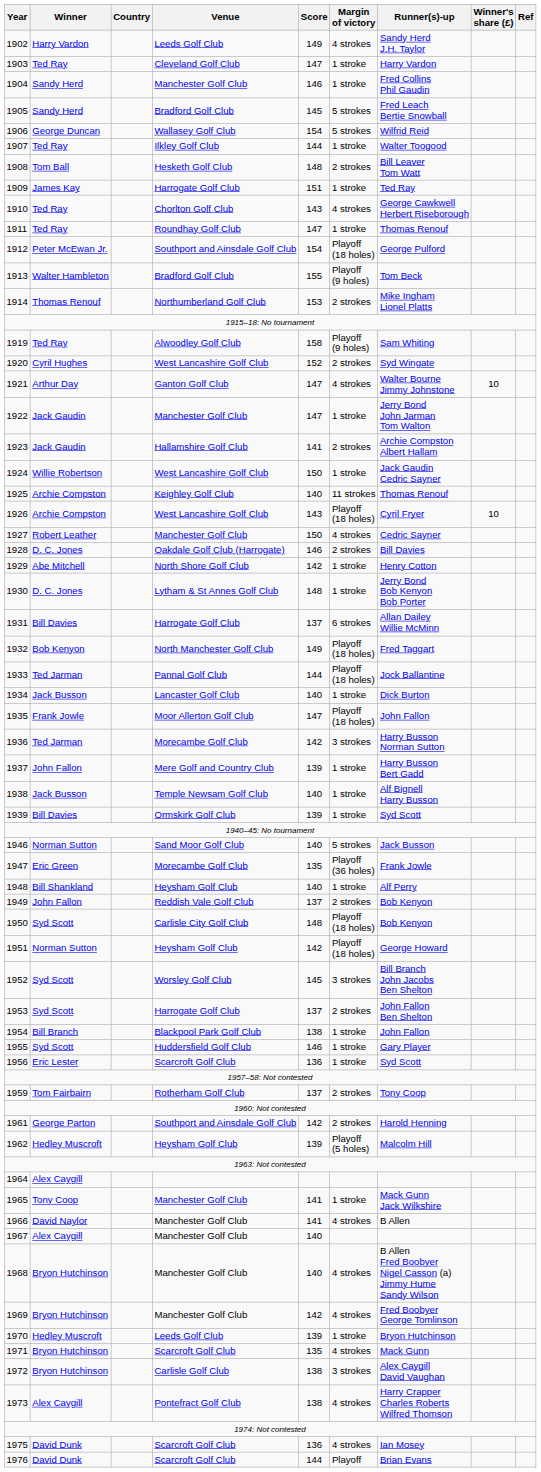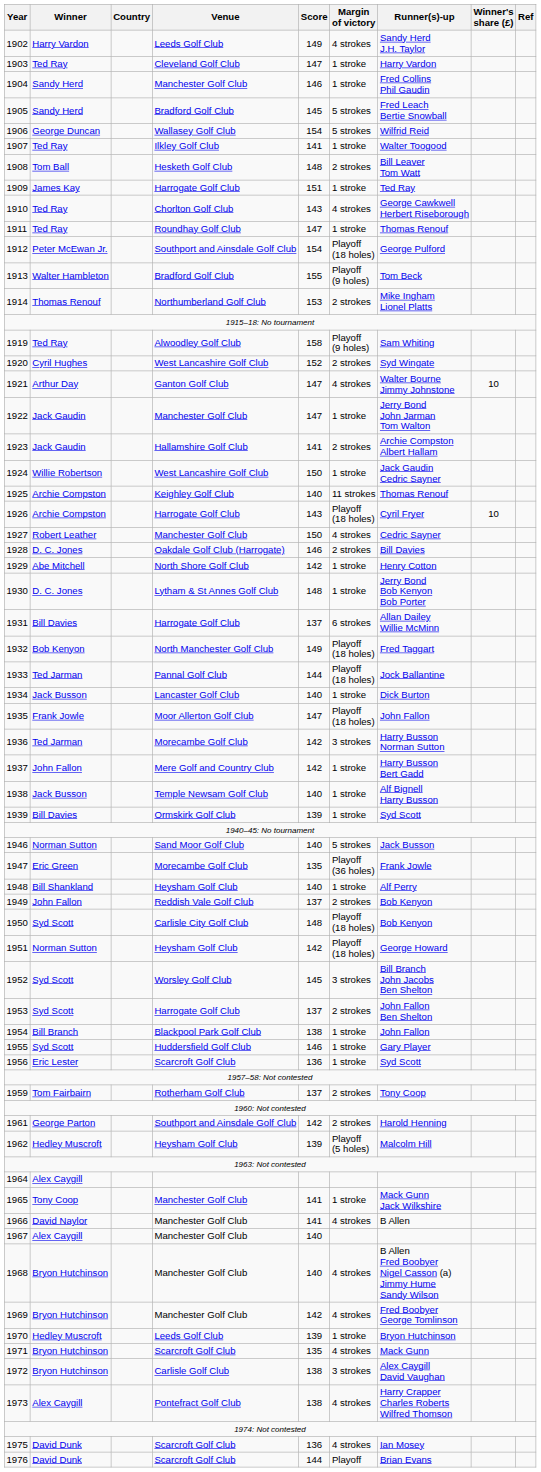 <table class="wikitable">
 <tr>
 <th>Year</th>
 <th>Winner</th>
 <th>Country</th>
 <th>Venue</th>
 <th>Score</th>
 <th>Margin<br>of victory</th>
 <th>Runner(s)-up</th>
 <th>Winner's<br>share (£)</th>
 <th>Ref</th>
 </tr>
 <tr>
 <td>1902</td>
 <td><a href='#'>Harry Vardon</a></td>
 <td></td>
 <td><a href='#'>Leeds Golf Club</a></td>
 <td align=center>149</td>
 <td>4 strokes</td>
 <td> <a href='#'>Sandy Herd</a><br> <a href='#'>J.H. Taylor</a></td>
 <td align=center></td>
 <td></td>
 </tr>
 <tr>
 <td>1903</td>
 <td><a href='#'>Ted Ray</a></td>
 <td></td>
 <td><a href='#'>Cleveland Golf Club</a></td>
 <td align=center>147</td>
 <td>1 stroke</td>
 <td> <a href='#'>Harry Vardon</a></td>
 <td align=center></td>
 <td></td>
 </tr>
 <tr>
 <td>1904</td>
 <td><a href='#'>Sandy Herd</a></td>
 <td></td>
 <td><a href='#'>Manchester Golf Club</a></td>
 <td align=center>146</td>
 <td>1 stroke</td>
 <td> <a href='#'>Fred Collins</a><br> <a href='#'>Phil Gaudin</a></td>
 <td align=center></td>
 <td></td>
 </tr>
 <tr>
 <td>1905</td>
 <td><a href='#'>Sandy Herd</a></td>
 <td></td>
 <td><a href='#'>Bradford Golf Club</a></td>
 <td align=center>145</td>
 <td>5 strokes</td>
 <td> <a href='#'>Fred Leach</a><br> <a href='#'>Bertie Snowball</a></td>
 <td align=center></td>
 <td></td>
 </tr>
 <tr>
 <td>1906</td>
 <td><a href='#'>George Duncan</a></td>
 <td></td>
 <td><a href='#'>Wallasey Golf Club</a></td>
 <td align=center>154</td>
 <td>5 strokes</td>
 <td> <a href='#'>Wilfrid Reid</a></td>
 <td align=center></td>
 <td></td>
 </tr>
 <tr>
 <td>1907</td>
 <td><a href='#'>Ted Ray</a></td>
 <td></td>
 <td><a href='#'>Ilkley Golf Club</a></td>
-<td align=center>144</td>
+<td align=center>141</td>
 <td>1 stroke</td>
 <td> <a href='#'>Walter Toogood</a></td>
 <td align=center></td>
 <td></td>
 </tr>
 <tr>
 <td>1908</td>
 <td><a href='#'>Tom Ball</a></td>
 <td></td>
 <td><a href='#'>Hesketh Golf Club</a></td>
 <td align=center>148</td>
 <td>2 strokes</td>
 <td> <a href='#'>Bill Leaver</a><br> <a href='#'>Tom Watt</a></td>
 <td align=center></td>
 <td></td>
 </tr>
 <tr>
 <td>1909</td>
 <td><a href='#'>James Kay</a></td>
 <td></td>
 <td><a href='#'>Harrogate Golf Club</a></td>
 <td align=center>151</td>
 <td>1 stroke</td>
 <td> <a href='#'>Ted Ray</a></td>
 <td align=center></td>
 <td></td>
 </tr>
 <tr>
 <td>1910</td>
 <td><a href='#'>Ted Ray</a></td>
 <td></td>
 <td><a href='#'>Chorlton Golf Club</a></td>
 <td align=center>143</td>
 <td>4 strokes</td>
 <td> <a href='#'>George Cawkwell</a><br> <a href='#'>Herbert Riseborough</a></td>
 <td align=center></td>
 <td></td>
 </tr>
 <tr>
 <td>1911</td>
 <td><a href='#'>Ted Ray</a></td>
 <td></td>
 <td><a href='#'>Roundhay Golf Club</a></td>
 <td align=center>147</td>
 <td>1 stroke</td>
 <td> <a href='#'>Thomas Renouf</a></td>
 <td align=center></td>
 <td></td>
 </tr>
 <tr>
 <td>1912</td>
 <td><a href='#'>Peter McEwan Jr.</a></td>
 <td></td>
 <td><a href='#'>Southport and Ainsdale Golf Club</a></td>
 <td align=center>154</td>
 <td>Playoff<br>(18 holes)</td>
 <td> <a href='#'>George Pulford</a></td>
 <td align=center></td>
 <td></td>
 </tr>
 <tr>
 <td>1913</td>
 <td><a href='#'>Walter Hambleton</a></td>
 <td></td>
 <td><a href='#'>Bradford Golf Club</a></td>
 <td align=center>155</td>
 <td>Playoff<br>(9 holes)</td>
 <td> <a href='#'>Tom Beck</a></td>
 <td align=center></td>
 <td></td>
 </tr>
 <tr>
 <td>1914</td>
 <td><a href='#'>Thomas Renouf</a></td>
 <td></td>
 <td><a href='#'>Northumberland Golf Club</a></td>
 <td align=center>153</td>
 <td>2 strokes</td>
 <td> <a href='#'>Mike Ingham</a><br> <a href='#'>Lionel Platts</a></td>
 <td align=center></td>
 <td></td>
 </tr>
 <tr>
 <td colspan=9 align=center><small><em>1915–18: No tournament</em></small></td>
 </tr>
 <tr>
 <td>1919</td>
 <td><a href='#'>Ted Ray</a></td>
 <td></td>
 <td><a href='#'>Alwoodley Golf Club</a></td>
 <td align=center>158</td>
 <td>Playoff<br>(9 holes)</td>
 <td> <a href='#'>Sam Whiting</a></td>
 <td align=center></td>
 <td></td>
 </tr>
 <tr>
 <td>1920</td>
 <td><a href='#'>Cyril Hughes</a></td>
 <td></td>
 <td><a href='#'>West Lancashire Golf Club</a></td>
 <td align=center>152</td>
 <td>2 strokes</td>
 <td> <a href='#'>Syd Wingate</a></td>
 <td align=center></td>
 <td></td>
 </tr>
 <tr>
 <td>1921</td>
 <td><a href='#'>Arthur Day</a></td>
 <td></td>
 <td><a href='#'>Ganton Golf Club</a></td>
 <td align=center>147</td>
 <td>4 strokes</td>
 <td> <a href='#'>Walter Bourne</a><br> <a href='#'>Jimmy Johnstone</a></td>
 <td align=center>10</td>
 <td></td>
 </tr>
 <tr>
 <td>1922</td>
 <td><a href='#'>Jack Gaudin</a></td>
 <td></td>
 <td><a href='#'>Manchester Golf Club</a></td>
 <td align=center>147</td>
 <td>1 stroke</td>
 <td> <a href='#'>Jerry Bond</a><br> <a href='#'>John Jarman</a><br> <a href='#'>Tom Walton</a></td>
 <td align=center></td>
 <td></td>
 </tr>
 <tr>
 <td>1923</td>
 <td><a href='#'>Jack Gaudin</a></td>
 <td></td>
 <td><a href='#'>Hallamshire Golf Club</a></td>
 <td align=center>141</td>
 <td>2 strokes</td>
 <td> <a href='#'>Archie Compston</a><br> <a href='#'>Albert Hallam</a></td>
 <td align=center></td>
 <td></td>
 </tr>
 <tr>
 <td>1924</td>
 <td><a href='#'>Willie Robertson</a></td>
 <td></td>
 <td><a href='#'>West Lancashire Golf Club</a></td>
 <td align=center>150</td>
 <td>1 stroke</td>
 <td> <a href='#'>Jack Gaudin</a><br> <a href='#'>Cedric Sayner</a></td>
 <td align=center></td>
 <td></td>
 </tr>
 <tr>
 <td>1925</td>
 <td><a href='#'>Archie Compston</a></td>
 <td></td>
 <td><a href='#'>Keighley Golf Club</a></td>
 <td align=center>140</td>
 <td>11 strokes</td>
 <td> <a href='#'>Thomas Renouf</a></td>
 <td align=center></td>
 <td></td>
 </tr>
 <tr>
 <td>1926</td>
 <td><a href='#'>Archie Compston</a></td>
 <td></td>
-<td><a href='#'>West Lancashire Golf Club</a></td>
+<td><a href='#'>Harrogate Golf Club</a></td>
 <td align=center>143</td>
 <td>Playoff<br>(18 holes)</td>
 <td> <a href='#'>Cyril Fryer</a></td>
 <td align=center>10</td>
 <td></td>
 </tr>
 <tr>
 <td>1927</td>
 <td><a href='#'>Robert Leather</a></td>
 <td></td>
 <td><a href='#'>Manchester Golf Club</a></td>
 <td align=center>150</td>
 <td>4 strokes</td>
 <td> <a href='#'>Cedric Sayner</a></td>
 <td align=center></td>
 <td></td>
 </tr>
 <tr>
 <td>1928</td>
 <td><a href='#'>D. C. Jones</a></td>
 <td></td>
 <td><a href='#'>Oakdale Golf Club (Harrogate)</a></td>
 <td align=center>146</td>
 <td>2 strokes</td>
 <td> <a href='#'>Bill Davies</a></td>
 <td align=center></td>
 <td></td>
 </tr>
 <tr>
 <td>1929</td>
 <td><a href='#'>Abe Mitchell</a></td>
 <td></td>
 <td><a href='#'>North Shore Golf Club</a></td>
 <td align=center>142</td>
 <td>1 stroke</td>
 <td> <a href='#'>Henry Cotton</a></td>
 <td align=center></td>
 <td></td>
 </tr>
 <tr>
 <td>1930</td>
 <td><a href='#'>D. C. Jones</a></td>
 <td></td>
 <td><a href='#'>Lytham & St Annes Golf Club</a></td>
 <td align=center>148</td>
 <td>1 stroke</td>
 <td> <a href='#'>Jerry Bond</a><br> <a href='#'>Bob Kenyon</a><br> <a href='#'>Bob Porter</a></td>
 <td align=center></td>
 <td></td>
 </tr>
 <tr>
 <td>1931</td>
 <td><a href='#'>Bill Davies</a></td>
 <td></td>
 <td><a href='#'>Harrogate Golf Club</a></td>
 <td align=center>137</td>
 <td>6 strokes</td>
 <td> <a href='#'>Allan Dailey</a><br> <a href='#'>Willie McMinn</a></td>
 <td align=center></td>
 <td></td>
 </tr>
 <tr>
 <td>1932</td>
 <td><a href='#'>Bob Kenyon</a></td>
 <td></td>
 <td><a href='#'>North Manchester Golf Club</a></td>
 <td align=center>149</td>
 <td>Playoff<br>(18 holes)</td>
 <td> <a href='#'>Fred Taggart</a></td>
 <td align=center></td>
 <td></td>
 </tr>
 <tr>
 <td>1933</td>
 <td><a href='#'>Ted Jarman</a></td>
 <td></td>
 <td><a href='#'>Pannal Golf Club</a></td>
 <td align=center>144</td>
 <td>Playoff<br>(18 holes)</td>
 <td> <a href='#'>Jock Ballantine</a></td>
 <td align=center></td>
 <td></td>
 </tr>
 <tr>
 <td>1934</td>
 <td><a href='#'>Jack Busson</a></td>
 <td></td>
 <td><a href='#'>Lancaster Golf Club</a></td>
 <td align=center>140</td>
 <td>1 stroke</td>
 <td> <a href='#'>Dick Burton</a></td>
 <td align=center></td>
 <td></td>
 </tr>
 <tr>
 <td>1935</td>
 <td><a href='#'>Frank Jowle</a></td>
 <td></td>
 <td><a href='#'>Moor Allerton Golf Club</a></td>
 <td align=center>147</td>
 <td>Playoff<br>(18 holes)</td>
 <td> <a href='#'>John Fallon</a></td>
 <td align=center></td>
 <td></td>
 </tr>
 <tr>
 <td>1936</td>
 <td><a href='#'>Ted Jarman</a></td>
 <td></td>
 <td><a href='#'>Morecambe Golf Club</a></td>
 <td align=center>142</td>
 <td>3 strokes</td>
 <td> <a href='#'>Harry Busson</a><br> <a href='#'>Norman Sutton</a></td>
 <td align=center></td>
 <td></td>
 </tr>
 <tr>
 <td>1937</td>
 <td><a href='#'>John Fallon</a></td>
 <td></td>
 <td><a href='#'>Mere Golf and Country Club</a></td>
-<td align=center>139</td>
+<td align=center>142</td>
 <td>1 stroke</td>
 <td> <a href='#'>Harry Busson</a><br> <a href='#'>Bert Gadd</a></td>
 <td align=center></td>
 <td></td>
 </tr>
 <tr>
 <td>1938</td>
 <td><a href='#'>Jack Busson</a></td>
 <td></td>
 <td><a href='#'>Temple Newsam Golf Club</a></td>
 <td align=center>140</td>
 <td>1 stroke</td>
 <td> <a href='#'>Alf Bignell</a><br> <a href='#'>Harry Busson</a></td>
 <td align=center></td>
 <td></td>
 </tr>
 <tr>
 <td>1939</td>
 <td><a href='#'>Bill Davies</a></td>
 <td></td>
 <td><a href='#'>Ormskirk Golf Club</a></td>
 <td align=center>139</td>
 <td>1 stroke</td>
 <td> <a href='#'>Syd Scott</a></td>
 <td align=center></td>
 <td></td>
 </tr>
 <tr>
 <td colspan=9 align=center><small><em>1940–45: No tournament</em></small></td>
 </tr>
 <tr>
 <td>1946</td>
 <td><a href='#'>Norman Sutton</a></td>
 <td></td>
 <td><a href='#'>Sand Moor Golf Club</a></td>
 <td align=center>140</td>
 <td>5 strokes</td>
 <td> <a href='#'>Jack Busson</a></td>
 <td align=center></td>
 <td></td>
 </tr>
 <tr>
 <td>1947</td>
 <td><a href='#'>Eric Green</a></td>
 <td></td>
 <td><a href='#'>Morecambe Golf Club</a></td>
 <td align=center>135</td>
 <td>Playoff<br>(36 holes)</td>
 <td> <a href='#'>Frank Jowle</a></td>
 <td align=center></td>
 <td></td>
 </tr>
 <tr>
 <td>1948</td>
 <td><a href='#'>Bill Shankland</a></td>
 <td></td>
 <td><a href='#'>Heysham Golf Club</a></td>
 <td align=center>140</td>
 <td>1 stroke</td>
 <td> <a href='#'>Alf Perry</a></td>
 <td align=center></td>
 <td></td>
 </tr>
 <tr>
 <td>1949</td>
 <td><a href='#'>John Fallon</a></td>
 <td></td>
 <td><a href='#'>Reddish Vale Golf Club</a></td>
 <td align=center>137</td>
 <td>2 strokes</td>
 <td> <a href='#'>Bob Kenyon</a></td>
 <td align=center></td>
 <td></td>
 </tr>
 <tr>
 <td>1950</td>
 <td><a href='#'>Syd Scott</a></td>
 <td></td>
 <td><a href='#'>Carlisle City Golf Club</a></td>
 <td align=center>148</td>
 <td>Playoff<br>(18 holes)</td>
 <td> <a href='#'>Bob Kenyon</a></td>
 <td align=center></td>
 <td></td>
 </tr>
 <tr>
 <td>1951</td>
 <td><a href='#'>Norman Sutton</a></td>
 <td></td>
 <td><a href='#'>Heysham Golf Club</a></td>
 <td align=center>142</td>
 <td>Playoff<br>(18 holes)</td>
 <td> <a href='#'>George Howard</a></td>
 <td align=center></td>
 <td></td>
 </tr>
 <tr>
 <td>1952</td>
 <td><a href='#'>Syd Scott</a></td>
 <td></td>
 <td><a href='#'>Worsley Golf Club</a></td>
 <td align=center>145</td>
 <td>3 strokes</td>
 <td> <a href='#'>Bill Branch</a><br> <a href='#'>John Jacobs</a><br> <a href='#'>Ben Shelton</a></td>
 <td align=center></td>
 <td></td>
 </tr>
 <tr>
 <td>1953</td>
 <td><a href='#'>Syd Scott</a></td>
 <td></td>
 <td><a href='#'>Harrogate Golf Club</a></td>
 <td align=center>137</td>
 <td>2 strokes</td>
 <td> <a href='#'>John Fallon</a><br> <a href='#'>Ben Shelton</a></td>
 <td align=center></td>
 <td></td>
 </tr>
 <tr>
 <td>1954</td>
 <td><a href='#'>Bill Branch</a></td>
 <td></td>
 <td><a href='#'>Blackpool Park Golf Club</a></td>
 <td align=center>138</td>
 <td>1 stroke</td>
 <td> <a href='#'>John Fallon</a></td>
 <td align=center></td>
 <td></td>
 </tr>
 <tr>
 <td>1955</td>
 <td><a href='#'>Syd Scott</a></td>
 <td></td>
 <td><a href='#'>Huddersfield Golf Club</a></td>
 <td align=center>146</td>
 <td>1 stroke</td>
 <td> <a href='#'>Gary Player</a></td>
 <td align=center></td>
 <td></td>
 </tr>
 <tr>
 <td>1956</td>
 <td><a href='#'>Eric Lester</a></td>
 <td></td>
 <td><a href='#'>Scarcroft Golf Club</a></td>
 <td align=center>136</td>
 <td>1 stroke</td>
 <td> <a href='#'>Syd Scott</a></td>
 <td align=center></td>
 <td></td>
 </tr>
 <tr>
 <td colspan=9 align=center><small><em>1957–58: Not contested</em></small></td>
 </tr>
 <tr>
 <td>1959</td>
 <td><a href='#'>Tom Fairbairn</a></td>
 <td></td>
 <td><a href='#'>Rotherham Golf Club</a></td>
 <td align=center>137</td>
 <td>2 strokes</td>
 <td> <a href='#'>Tony Coop</a></td>
 <td align=center></td>
 <td></td>
 </tr>
 <tr>
 <td colspan=9 align=center><small><em>1960: Not contested</em></small></td>
 </tr>
 <tr>
 <td>1961</td>
 <td><a href='#'>George Parton</a></td>
 <td></td>
 <td><a href='#'>Southport and Ainsdale Golf Club</a></td>
 <td align=center>142</td>
 <td>2 strokes</td>
 <td> <a href='#'>Harold Henning</a></td>
 <td align=center></td>
 <td></td>
 </tr>
 <tr>
 <td>1962</td>
 <td><a href='#'>Hedley Muscroft</a></td>
 <td></td>
 <td><a href='#'>Heysham Golf Club</a></td>
 <td align=center>139</td>
 <td>Playoff<br>(5 holes)</td>
 <td> <a href='#'>Malcolm Hill</a></td>
 <td align=center></td>
 <td></td>
 </tr>
 <tr>
 <td colspan=9 align=center><small><em>1963: Not contested</em></small></td>
 </tr>
 <tr>
 <td>1964</td>
 <td><a href='#'>Alex Caygill</a></td>
 <td></td>
 <td></td>
 <td align=center></td>
 <td></td>
 <td></td>
 <td align=center></td>
 <td></td>
 </tr>
 <tr>
 <td>1965</td>
 <td><a href='#'>Tony Coop</a></td>
 <td></td>
 <td><a href='#'>Manchester Golf Club</a></td>
 <td align=center>141</td>
 <td>1 stroke</td>
 <td> <a href='#'>Mack Gunn</a><br>  <a href='#'>Jack Wilkshire</a></td>
 <td align=center></td>
 <td></td>
 </tr>
 <tr>
 <td>1966</td>
 <td><a href='#'>David Naylor</a></td>
 <td></td>
 <td>Manchester Golf Club</td>
 <td align=center>141</td>
 <td>4 strokes</td>
 <td> B Allen</td>
 <td align=center></td>
 <td></td>
 </tr>
 <tr>
 <td>1967</td>
 <td><a href='#'>Alex Caygill</a></td>
 <td></td>
 <td>Manchester Golf Club</td>
 <td align=center>140</td>
 <td></td>
 <td></td>
 <td align=center></td>
 <td></td>
 </tr>
 <tr>
 <td>1968</td>
 <td><a href='#'>Bryon Hutchinson</a></td>
 <td></td>
 <td>Manchester Golf Club</td>
 <td align=center>140</td>
 <td>4 strokes</td>
 <td> B Allen<br> <a href='#'>Fred Boobyer</a><br> <a href='#'>Nigel Casson</a> (a)<br> <a href='#'>Jimmy Hume</a><br> <a href='#'>Sandy Wilson</a></td>
 <td align=center></td>
 <td></td>
 </tr>
 <tr>
 <td>1969</td>
 <td><a href='#'>Bryon Hutchinson</a></td>
 <td></td>
 <td>Manchester Golf Club</td>
 <td align=center>142</td>
 <td>4 strokes</td>
 <td> <a href='#'>Fred Boobyer</a><br> <a href='#'>George Tomlinson</a></td>
 <td align=center></td>
 <td></td>
 </tr>
 <tr>
 <td>1970</td>
 <td><a href='#'>Hedley Muscroft</a></td>
 <td></td>
 <td><a href='#'>Leeds Golf Club</a></td>
 <td align=center>139</td>
 <td>1 stroke</td>
 <td> <a href='#'>Bryon Hutchinson</a></td>
 <td align=center></td>
 <td></td>
 </tr>
 <tr>
 <td>1971</td>
 <td><a href='#'>Bryon Hutchinson</a></td>
 <td></td>
 <td><a href='#'>Scarcroft Golf Club</a></td>
 <td align=center>135</td>
 <td>4 strokes</td>
 <td> <a href='#'>Mack Gunn</a></td>
 <td align=center></td>
 <td></td>
 </tr>
 <tr>
 <td>1972</td>
 <td><a href='#'>Bryon Hutchinson</a></td>
 <td></td>
 <td><a href='#'>Carlisle Golf Club</a></td>
 <td align=center>138</td>
 <td>3 strokes</td>
 <td> <a href='#'>Alex Caygill</a><br> <a href='#'>David Vaughan</a></td>
 <td align=center></td>
 <td></td>
 </tr>
 <tr>
 <td>1973</td>
 <td><a href='#'>Alex Caygill</a></td>
 <td></td>
 <td><a href='#'>Pontefract Golf Club</a></td>
 <td align=center>138</td>
 <td>4 strokes</td>
 <td> <a href='#'>Harry Crapper</a><br> <a href='#'>Charles Roberts</a><br> <a href='#'>Wilfred Thomson</a></td>
 <td align=center></td>
 <td></td>
 </tr>
 <tr>
 <td colspan=9 align=center><small><em>1974: Not contested</em></small></td>
 </tr>
 <tr>
 <td>1975</td>
 <td><a href='#'>David Dunk</a></td>
 <td></td>
 <td><a href='#'>Scarcroft Golf Club</a></td>
 <td align=center>136</td>
 <td>4 strokes</td>
 <td> <a href='#'>Ian Mosey</a></td>
 <td align=center></td>
 <td></td>
 </tr>
 <tr>
 <td>1976</td>
 <td><a href='#'>David Dunk</a></td>
 <td></td>
 <td><a href='#'>Scarcroft Golf Club</a></td>
 <td align=center>144</td>
 <td>Playoff</td>
 <td> <a href='#'>Brian Evans</a></td>
 <td align=center></td>
 <td></td>
 </tr>
 </table>
